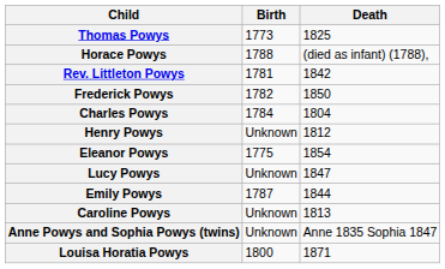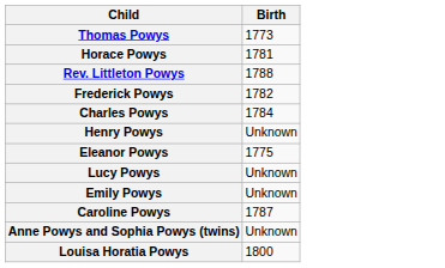 <table class="wikitable" border="1">
 <tr>
 <th>Child</th>
 <th>Birth</th>
-<th>Death</th>
 </tr>
 <tr>
 <th><a href='#'>Thomas Powys</a></th>
 <td>1773</td>
-<td>1825</td>
 </tr>
 <tr>
 <th>Horace Powys</th>
-<td>1788</td>
-<td>(died as infant) (1788),</td>
+<td>1781</td>
 </tr>
 <tr>
 <th><a href='#'>Rev. Littleton Powys</a></th>
-<td>1781</td>
-<td>1842</td>
+<td>1788</td>
 </tr>
 <tr>
 <th>Frederick Powys</th>
 <td>1782</td>
-<td>1850</td>
 </tr>
 <tr>
 <th>Charles Powys</th>
 <td>1784</td>
-<td>1804</td>
 </tr>
 <tr>
 <th>Henry Powys</th>
 <td>Unknown</td>
-<td>1812</td>
 </tr>
 <tr>
 <th>Eleanor Powys</th>
 <td>1775</td>
-<td>1854</td>
 </tr>
 <tr>
 <th>Lucy Powys</th>
 <td>Unknown</td>
-<td>1847</td>
 </tr>
 <tr>
 <th>Emily Powys</th>
-<td>1787</td>
-<td>1844</td>
+<td>Unknown</td>
 </tr>
 <tr>
 <th>Caroline Powys</th>
-<td>Unknown</td>
-<td>1813</td>
+<td>1787</td>
 </tr>
 <tr>
 <th>Anne Powys and Sophia Powys (twins)</th>
 <td>Unknown</td>
-<td>Anne 1835 Sophia 1847</td>
 </tr>
 <tr>
 <th>Louisa Horatia Powys</th>
 <td>1800</td>
-<td>1871</td>
 </tr>
 </table>
